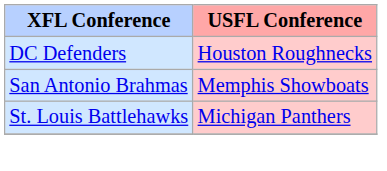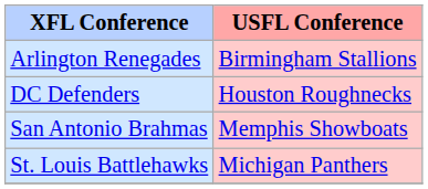 <table class="wikitable">
 <tr>
 <th style="background-color: #B7D0FF;"><strong>XFL Conference</strong></th>
 <th style="background-color: #FFA7A7;"><strong>USFL Conference</strong></th>
+</tr>
+<tr>
+<td style="background-color: #D0E7FF;"><a href='#'>Arlington Renegades</a></td>
+<td style="background-color: #FFCCCC;"><a href='#'>Birmingham Stallions</a></td>
 </tr>
 <tr>
 <td style="background-color: #D0E7FF;"><a href='#'>DC Defenders</a></td>
 <td style="background-color: #FFCCCC;"><a href='#'>Houston Roughnecks</a></td>
 </tr>
 <tr>
 <td style="background-color: #D0E7FF;"><a href='#'>San Antonio Brahmas</a></td>
 <td style="background-color: #FFCCCC;"><a href='#'>Memphis Showboats</a></td>
 </tr>
 <tr>
 <td style="background-color: #D0E7FF;"><a href='#'>St. Louis Battlehawks</a></td>
 <td style="background-color: #FFCCCC;"><a href='#'>Michigan Panthers</a></td>
 </tr>
 <tr>
 </tr>
 </table>
